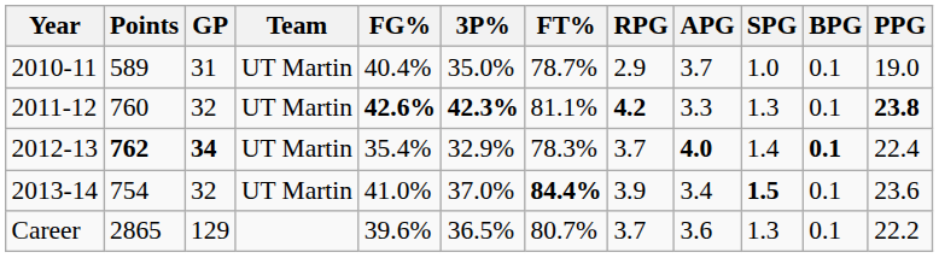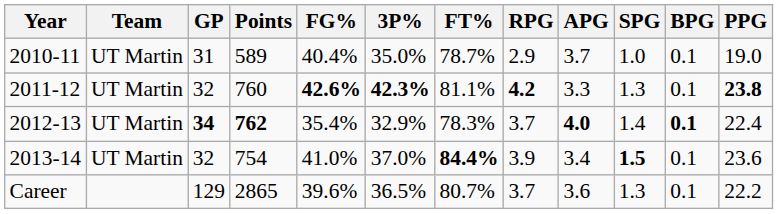 <table class="wikitable">
 <tr>
 <th>Year</th>
+<th>Team</th>
+<th>GP</th>
 <th>Points</th>
-<th>GP</th>
-<th>Team</th>
 <th>FG%</th>
 <th>3P%</th>
 <th>FT%</th>
 <th>RPG</th>
 <th>APG</th>
 <th>SPG</th>
 <th>BPG</th>
 <th>PPG</th>
 </tr>
 <tr>
 <td>2010-11</td>
+<td>UT Martin</td>
+<td>31</td>
 <td>589</td>
-<td>31</td>
-<td>UT Martin</td>
 <td>40.4%</td>
 <td>35.0%</td>
 <td>78.7%</td>
 <td>2.9</td>
 <td>3.7</td>
 <td>1.0</td>
 <td>0.1</td>
 <td>19.0</td>
 </tr>
 <tr>
 <td>2011-12</td>
+<td>UT Martin</td>
+<td>32</td>
 <td>760</td>
-<td>32</td>
-<td>UT Martin</td>
 <td><strong>42.6%</strong></td>
 <td><strong>42.3%</strong></td>
 <td>81.1%</td>
 <td><strong>4.2</strong></td>
 <td>3.3</td>
 <td>1.3</td>
 <td>0.1</td>
 <td><strong>23.8</strong></td>
 </tr>
 <tr>
 <td>2012-13</td>
+<td>UT Martin</td>
+<td><strong>34</strong></td>
 <td><strong>762</strong></td>
-<td><strong>34</strong></td>
-<td>UT Martin</td>
 <td>35.4%</td>
 <td>32.9%</td>
 <td>78.3%</td>
 <td>3.7</td>
 <td><strong>4.0</strong></td>
 <td>1.4</td>
 <td><strong>0.1</strong></td>
 <td>22.4</td>
 </tr>
 <tr>
 <td>2013-14</td>
+<td>UT Martin</td>
+<td>32</td>
 <td>754</td>
-<td>32</td>
-<td>UT Martin</td>
 <td>41.0%</td>
 <td>37.0%</td>
 <td><strong>84.4%</strong></td>
 <td>3.9</td>
 <td>3.4</td>
 <td><strong>1.5</strong></td>
 <td>0.1</td>
 <td>23.6</td>
 </tr>
 <tr>
 <td>Career</td>
+<td></td>
+<td>129</td>
 <td>2865</td>
-<td>129</td>
-<td></td>
 <td>39.6%</td>
 <td>36.5%</td>
 <td>80.7%</td>
 <td>3.7</td>
 <td>3.6</td>
 <td>1.3</td>
 <td>0.1</td>
 <td>22.2</td>
 </tr>
 </table>
